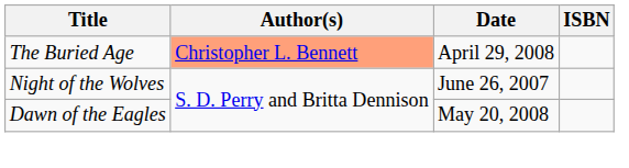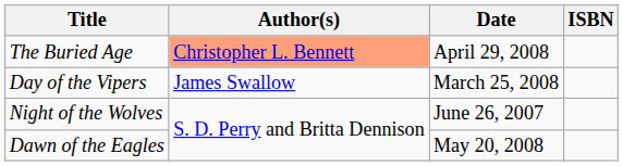 <table class="wikitable">
 <tr>
 <th>Title</th>
 <th>Author(s)</th>
 <th>Date</th>
 <th>ISBN</th>
 </tr>
 <tr>
 <td><em>The Buried Age</em></td>
 <td style="background: lightsalmon;"><a href='#'>Christopher L. Bennett</a></td>
 <td>April 29, 2008</td>
 <td></td>
 </tr>
 <tr>
+<td><em>Day of the Vipers</em></td>
+<td><a href='#'>James Swallow</a></td>
+<td>March 25, 2008</td>
+<td></td>
+</tr>
+<tr>
 <td><em>Night of the Wolves</em></td>
 <td rowspan="2"><a href='#'>S. D. Perry</a> and Britta Dennison</td>
 <td>June 26, 2007</td>
 <td></td>
 </tr>
 <tr>
 <td><em>Dawn of the Eagles</em></td>
 <td>May 20, 2008</td>
 <td></td>
 </tr>
 </table>
